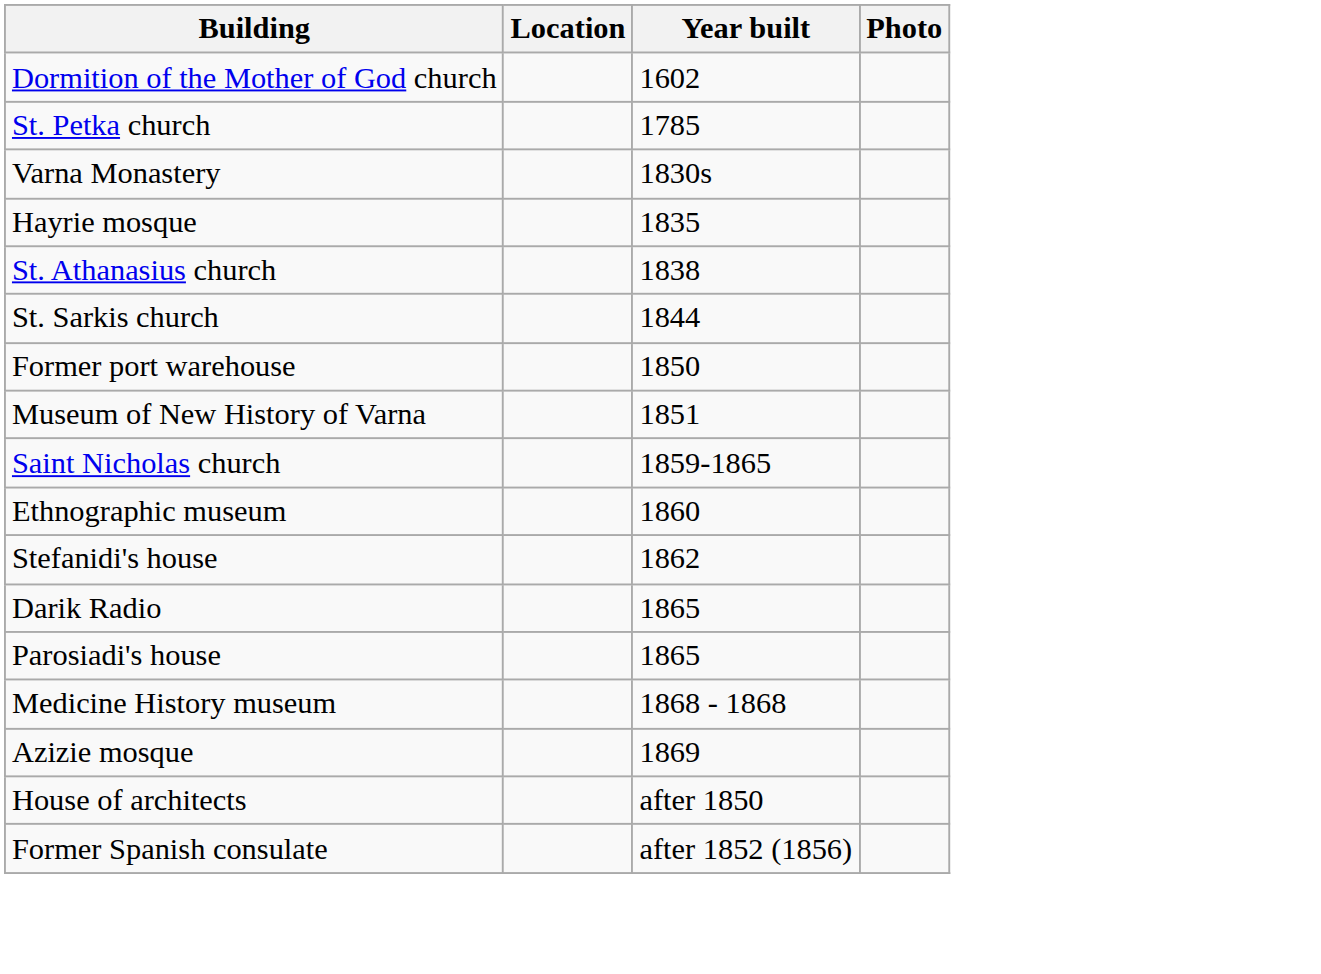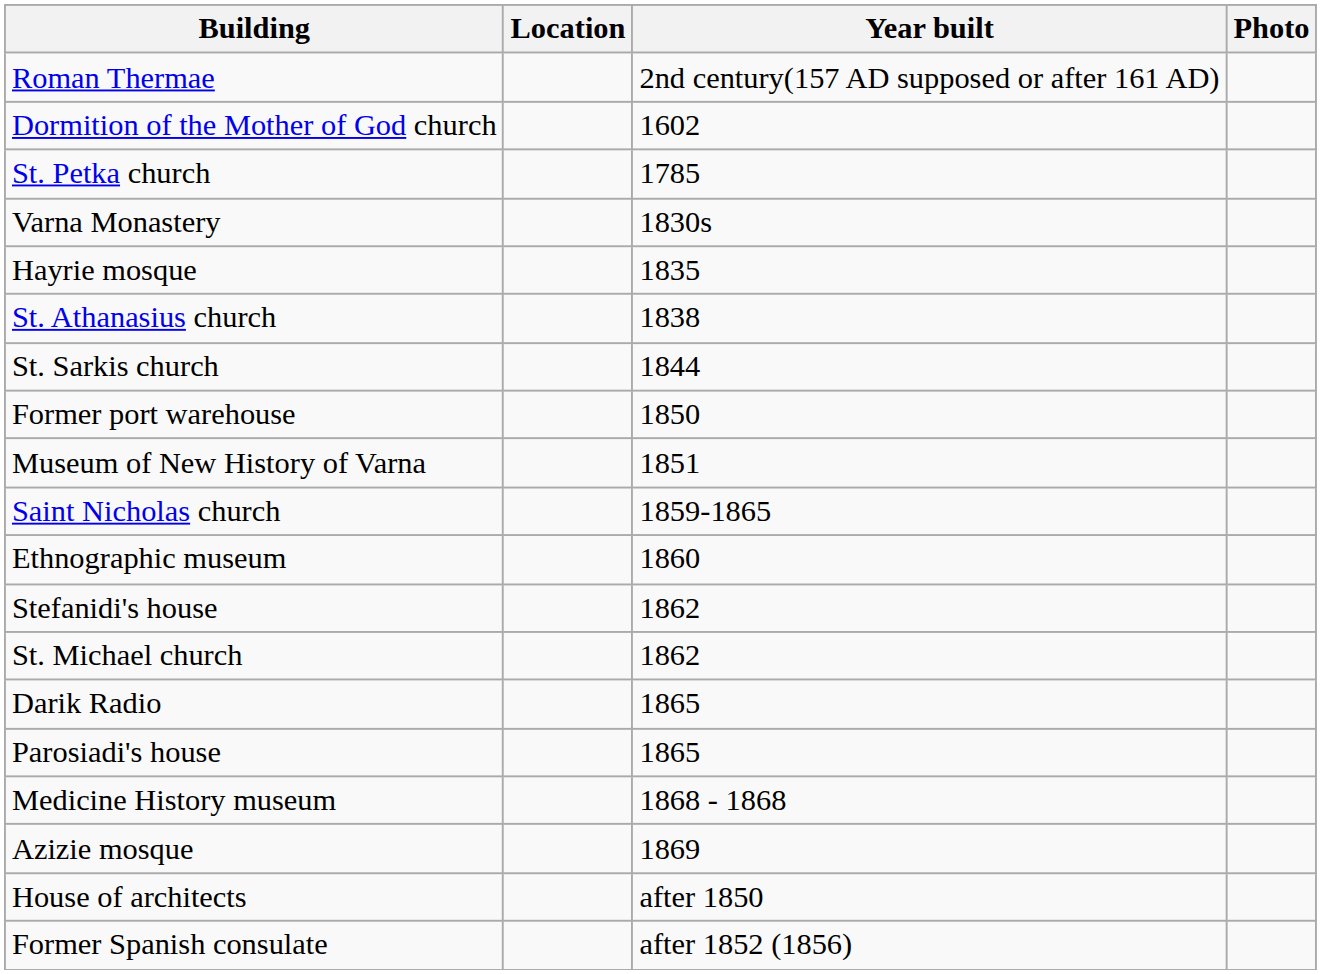 <table class="wikitable  sortable">
 <tr>
 <th>Building</th>
 <th>Location</th>
 <th>Year built</th>
 <th>Photo</th>
+</tr>
+<tr>
+<td><a href='#'>Roman Thermae</a></td>
+<td></td>
+<td>2nd century(157 AD supposed or after 161 AD) </td>
+<td></td>
 </tr>
 <tr>
 <td><a href='#'>Dormition of the Mother of God</a> church</td>
 <td></td>
 <td>1602 </td>
 <td></td>
 </tr>
 <tr>
 <td><a href='#'>St. Petka</a> church</td>
 <td></td>
 <td>1785 </td>
 <td></td>
 </tr>
 <tr>
 <td>Varna Monastery</td>
 <td></td>
 <td>1830s </td>
 <td></td>
 </tr>
 <tr>
 <td>Hayrie mosque</td>
 <td></td>
 <td>1835 </td>
 <td></td>
 </tr>
 <tr>
 <td><a href='#'>St. Athanasius</a> church</td>
 <td></td>
 <td>1838 </td>
 <td></td>
 </tr>
 <tr>
 <td>St. Sarkis church</td>
 <td></td>
 <td>1844 </td>
 <td></td>
 </tr>
 <tr>
 <td>Former port warehouse</td>
 <td></td>
 <td>1850 </td>
 <td></td>
 </tr>
 <tr>
 <td>Museum of New History of Varna</td>
 <td></td>
 <td>1851 </td>
 <td></td>
 </tr>
 <tr>
 <td><a href='#'>Saint Nicholas</a> church</td>
 <td></td>
 <td>1859-1865  </td>
 <td></td>
 </tr>
 <tr>
 <td>Ethnographic  museum</td>
 <td></td>
 <td>1860 </td>
 <td></td>
 </tr>
 <tr>
 <td>Stefanidi's house</td>
 <td></td>
 <td>1862 </td>
 <td></td>
 </tr>
 <tr>
+<td>St. Michael church</td>
+<td></td>
+<td>1862 </td>
+<td></td>
+</tr>
+<tr>
 <td>Darik Radio</td>
 <td></td>
 <td>1865 </td>
 <td></td>
 </tr>
 <tr>
 <td>Parosiadi's house</td>
 <td></td>
 <td>1865 </td>
 <td></td>
 </tr>
 <tr>
 <td>Medicine History museum</td>
 <td></td>
 <td>1868 - 1868 </td>
 <td></td>
 </tr>
 <tr>
 <td>Azizie mosque</td>
 <td></td>
 <td>1869 </td>
 <td></td>
 </tr>
 <tr>
 <td>House of architects</td>
 <td></td>
 <td>after  1850 </td>
 <td></td>
 </tr>
 <tr>
 <td>Former Spanish consulate</td>
 <td></td>
 <td>after 1852 (1856) </td>
 <td></td>
 </tr>
 <tr>
 </tr>
 </table>
